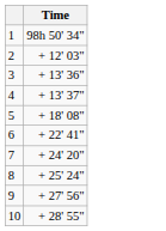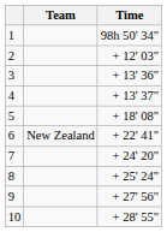 <table class=wikitable>
 <tr>
 <th></th>
+<th>Team</th>
 <th>Time</th>
 </tr>
 <tr>
 <td>1</td>
+<td></td>
 <td align=right>98h 50' 34"</td>
 </tr>
 <tr>
 <td>2</td>
+<td></td>
 <td align=right>+ 12' 03"</td>
 </tr>
 <tr>
 <td>3</td>
+<td></td>
 <td align=right>+ 13' 36"</td>
 </tr>
 <tr>
 <td>4</td>
+<td></td>
 <td align=right>+ 13' 37"</td>
 </tr>
 <tr>
 <td>5</td>
+<td></td>
 <td align=right>+ 18' 08"</td>
 </tr>
 <tr>
 <td>6</td>
+<td>New Zealand</td>
 <td align=right>+ 22' 41"</td>
 </tr>
 <tr>
 <td>7</td>
+<td></td>
 <td align=right>+ 24' 20"</td>
 </tr>
 <tr>
 <td>8</td>
+<td></td>
 <td align=right>+ 25' 24"</td>
 </tr>
 <tr>
 <td>9</td>
+<td></td>
 <td align=right>+ 27' 56"</td>
 </tr>
 <tr>
 <td>10</td>
+<td></td>
 <td align=right>+ 28' 55"</td>
 </tr>
 </table>
